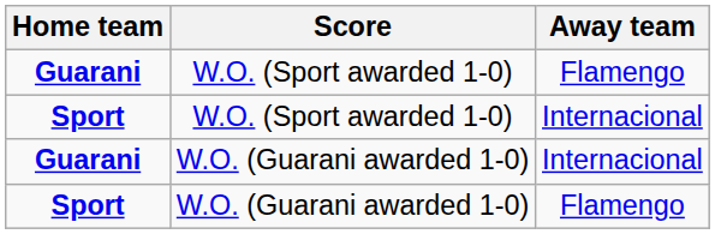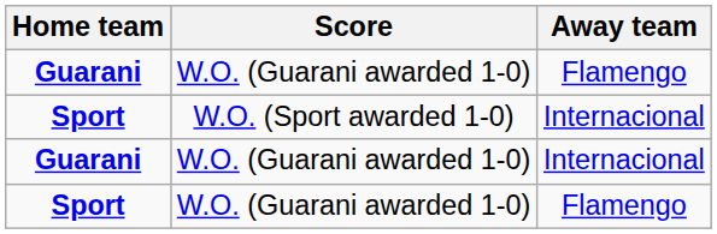 <table class="wikitable" style="text-align: center">
 <tr>
 <th>Home team</th>
 <th>Score</th>
 <th>Away team</th>
 </tr>
 <tr>
 <td><strong><a href='#'>Guarani</a></strong></td>
-<td><a href='#'>W.O.</a> (Sport awarded 1-0)</td>
+<td><a href='#'>W.O.</a> (Guarani awarded 1-0)</td>
 <td><a href='#'>Flamengo</a></td>
 </tr>
 <tr>
 <td><strong><a href='#'>Sport</a></strong></td>
 <td><a href='#'>W.O.</a> (Sport awarded 1-0)</td>
 <td><a href='#'>Internacional</a></td>
 </tr>
 <tr>
 <td><strong><a href='#'>Guarani</a></strong></td>
 <td><a href='#'>W.O.</a> (Guarani awarded 1-0)</td>
 <td><a href='#'>Internacional</a></td>
 </tr>
 <tr>
 <td><strong><a href='#'>Sport</a></strong></td>
 <td><a href='#'>W.O.</a> (Guarani awarded 1-0)</td>
 <td><a href='#'>Flamengo</a></td>
 </tr>
 </table>
